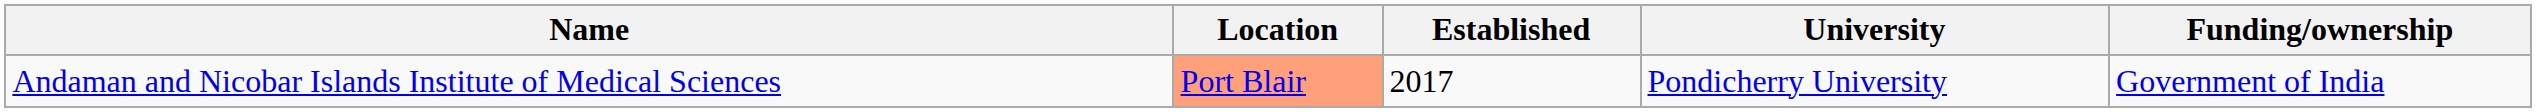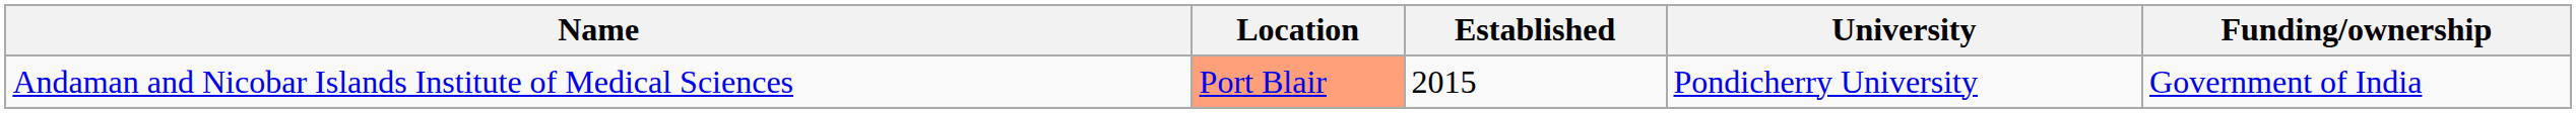 <table class="wikitable sortable" style="width:100%">
 <tr>
 <th>Name</th>
 <th>Location</th>
 <th>Established</th>
 <th>University</th>
 <th>Funding/ownership</th>
 </tr>
 <tr>
 <td><a href='#'>Andaman and Nicobar Islands Institute of Medical Sciences</a></td>
 <td style="background: lightsalmon;"><a href='#'>Port Blair</a></td>
-<td>2017</td>
+<td>2015</td>
 <td><a href='#'>Pondicherry University</a></td>
 <td><a href='#'>Government of India</a></td>
 </tr>
 </table>
